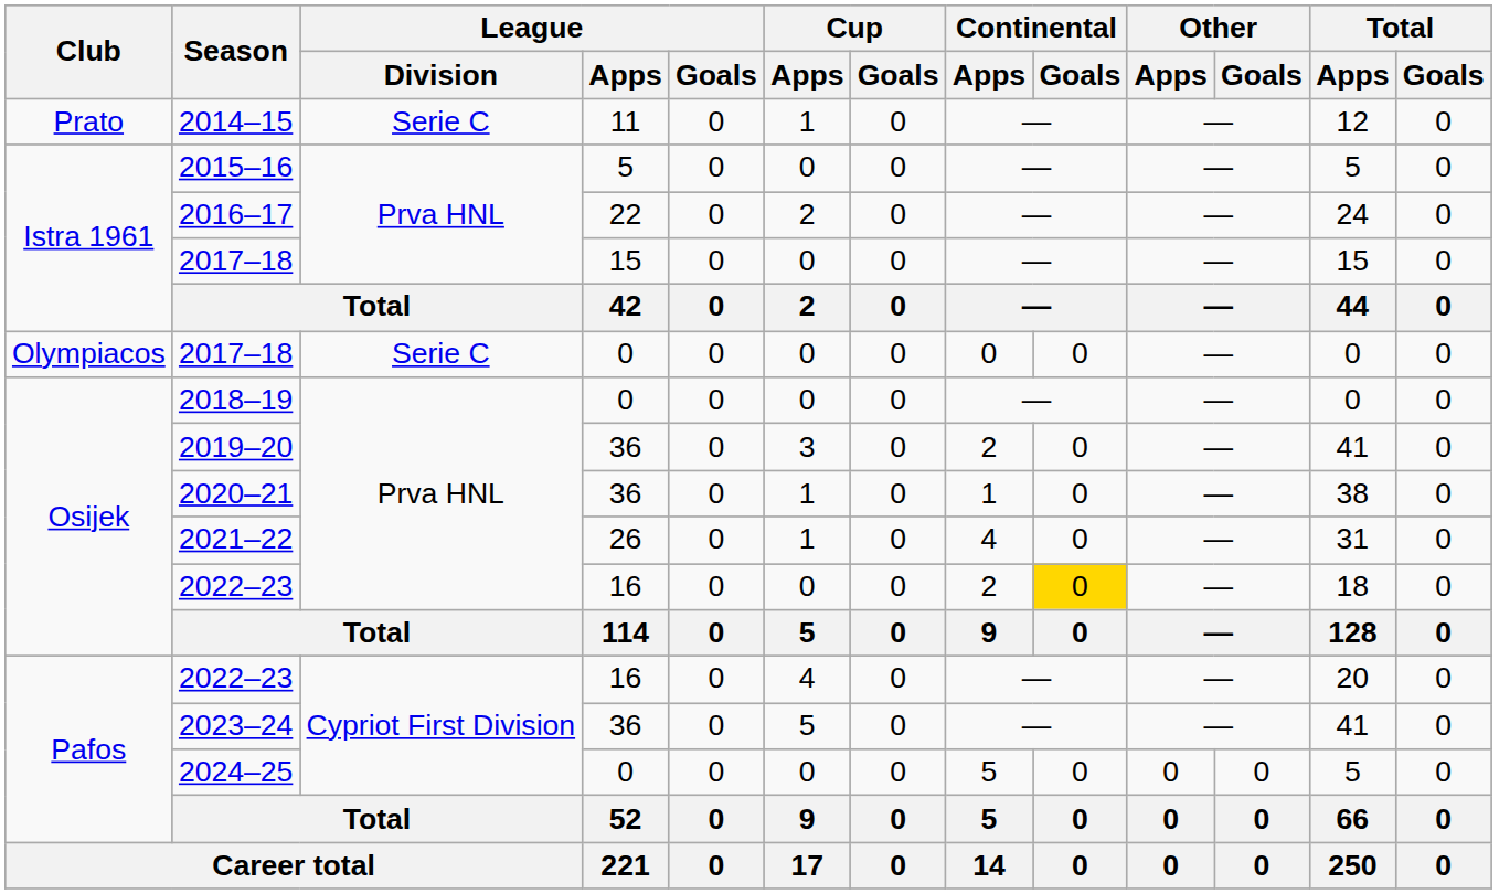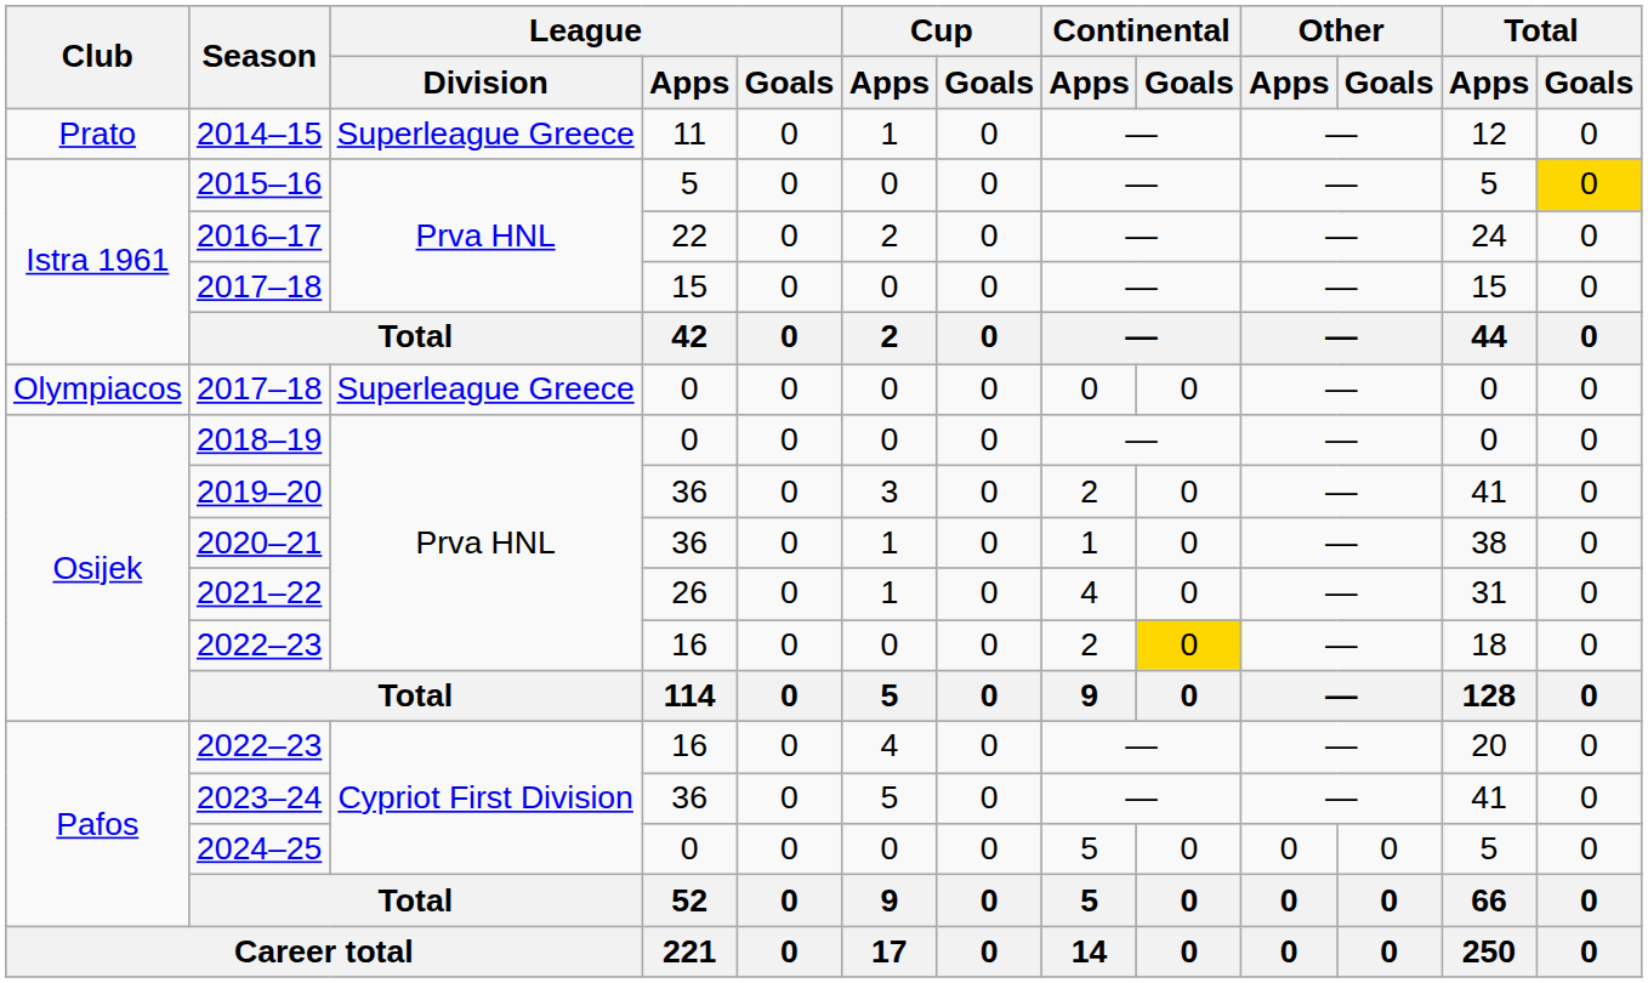 <table class="wikitable" style="text-align:center">
 <tr>
 <th rowspan="2">Club</th>
 <th rowspan="2">Season</th>
 <th colspan="3">League</th>
 <th colspan="2">Cup</th>
 <th colspan="2">Continental</th>
 <th colspan="2">Other</th>
 <th colspan="2">Total</th>
 </tr>
 <tr>
 <th>Division</th>
 <th>Apps</th>
 <th>Goals</th>
 <th>Apps</th>
 <th>Goals</th>
 <th>Apps</th>
 <th>Goals</th>
 <th>Apps</th>
 <th>Goals</th>
 <th>Apps</th>
 <th>Goals</th>
 </tr>
 <tr>
 <td><a href='#'>Prato</a></td>
 <td><a href='#'>2014–15</a></td>
-<td><a href='#'>Serie C</a></td>
+<td><a href='#'>Superleague Greece</a></td>
 <td>11</td>
 <td>0</td>
 <td>1</td>
 <td>0</td>
 <td colspan="2">—</td>
 <td colspan="2">—</td>
 <td>12</td>
 <td>0</td>
 </tr>
 <tr>
 <td rowspan="4"><a href='#'>Istra 1961</a></td>
 <td><a href='#'>2015–16</a></td>
 <td rowspan="3"><a href='#'>Prva HNL</a></td>
 <td>5</td>
 <td>0</td>
 <td>0</td>
 <td>0</td>
 <td colspan="2">—</td>
 <td colspan="2">—</td>
 <td>5</td>
-<td>0</td>
+<td style="background: gold;">0</td>
 </tr>
 <tr>
 <td><a href='#'>2016–17</a></td>
 <td>22</td>
 <td>0</td>
 <td>2</td>
 <td>0</td>
 <td colspan="2">—</td>
 <td colspan="2">—</td>
 <td>24</td>
 <td>0</td>
 </tr>
 <tr>
 <td><a href='#'>2017–18</a></td>
 <td>15</td>
 <td>0</td>
 <td>0</td>
 <td>0</td>
 <td colspan="2">—</td>
 <td colspan="2">—</td>
 <td>15</td>
 <td>0</td>
 </tr>
 <tr>
 <th colspan="2">Total</th>
 <th>42</th>
 <th>0</th>
 <th>2</th>
 <th>0</th>
 <th colspan="2">—</th>
 <th colspan="2">—</th>
 <th>44</th>
 <th>0</th>
 </tr>
 <tr>
 <td><a href='#'>Olympiacos</a></td>
 <td><a href='#'>2017–18</a></td>
-<td><a href='#'>Serie C</a></td>
+<td><a href='#'>Superleague Greece</a></td>
 <td>0</td>
 <td>0</td>
 <td>0</td>
 <td>0</td>
 <td>0</td>
 <td>0</td>
 <td colspan="2">—</td>
 <td>0</td>
 <td>0</td>
 </tr>
 <tr>
 <td rowspan="6"><a href='#'>Osijek</a></td>
 <td><a href='#'>2018–19</a></td>
 <td rowspan="5">Prva HNL</td>
 <td>0</td>
 <td>0</td>
 <td>0</td>
 <td>0</td>
 <td colspan="2">—</td>
 <td colspan="2">—</td>
 <td>0</td>
 <td>0</td>
 </tr>
 <tr>
 <td><a href='#'>2019–20</a></td>
 <td>36</td>
 <td>0</td>
 <td>3</td>
 <td>0</td>
 <td>2</td>
 <td>0</td>
 <td colspan="2">—</td>
 <td>41</td>
 <td>0</td>
 </tr>
 <tr>
 <td><a href='#'>2020–21</a></td>
 <td>36</td>
 <td>0</td>
 <td>1</td>
 <td>0</td>
 <td>1</td>
 <td>0</td>
 <td colspan="2">—</td>
 <td>38</td>
 <td>0</td>
 </tr>
 <tr>
 <td><a href='#'>2021–22</a></td>
 <td>26</td>
 <td>0</td>
 <td>1</td>
 <td>0</td>
 <td>4</td>
 <td>0</td>
 <td colspan="2">—</td>
 <td>31</td>
 <td>0</td>
 </tr>
 <tr>
 <td><a href='#'>2022–23</a></td>
 <td>16</td>
 <td>0</td>
 <td>0</td>
 <td>0</td>
 <td>2</td>
 <td style="background: gold;">0</td>
 <td colspan="2">—</td>
 <td>18</td>
 <td>0</td>
 </tr>
 <tr>
 <th colspan="2">Total</th>
 <th>114</th>
 <th>0</th>
 <th>5</th>
 <th>0</th>
 <th>9</th>
 <th>0</th>
 <th colspan="2">—</th>
 <th>128</th>
 <th>0</th>
 </tr>
 <tr>
 <td rowspan="4"><a href='#'>Pafos</a></td>
 <td><a href='#'>2022–23</a></td>
 <td rowspan="3"><a href='#'>Cypriot First Division</a></td>
 <td>16</td>
 <td>0</td>
 <td>4</td>
 <td>0</td>
 <td colspan="2">—</td>
 <td colspan="2">—</td>
 <td>20</td>
 <td>0</td>
 </tr>
 <tr>
 <td><a href='#'>2023–24</a></td>
 <td>36</td>
 <td>0</td>
 <td>5</td>
 <td>0</td>
 <td colspan="2">—</td>
 <td colspan="2">—</td>
 <td>41</td>
 <td>0</td>
 </tr>
 <tr>
 <td><a href='#'>2024–25</a></td>
 <td>0</td>
 <td>0</td>
 <td>0</td>
 <td>0</td>
 <td>5</td>
 <td>0</td>
 <td>0</td>
 <td>0</td>
 <td>5</td>
 <td>0</td>
 </tr>
 <tr>
 <th colspan="2">Total</th>
 <th>52</th>
 <th>0</th>
 <th>9</th>
 <th>0</th>
 <th>5</th>
 <th>0</th>
 <th>0</th>
 <th>0</th>
 <th>66</th>
 <th>0</th>
 </tr>
 <tr>
 <th colspan="3">Career total</th>
 <th>221</th>
 <th>0</th>
 <th>17</th>
 <th>0</th>
 <th>14</th>
 <th>0</th>
 <th>0</th>
 <th>0</th>
 <th>250</th>
 <th>0</th>
 </tr>
 </table>
